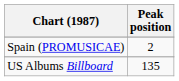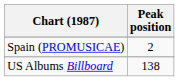 <table class="wikitable sortable" border="1">
 <tr>
 <th>Chart (1987)</th>
 <th>Peak<br>position</th>
 </tr>
 <tr>
 </tr>
 <tr>
 </tr>
 <tr>
 </tr>
 <tr>
 </tr>
 <tr>
 <td>Spain (<a href='#'>PROMUSICAE</a>)</td>
 <td align="center">2</td>
 </tr>
 <tr>
 </tr>
 <tr>
 </tr>
 <tr>
 </tr>
 <tr>
 <td>US Albums <a href='#'><em>Billboard</em></a></td>
-<td align=center>135</td>
+<td align=center>138</td>
 </tr>
 </table>
